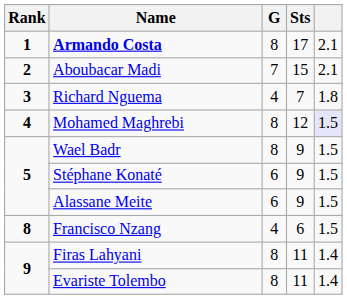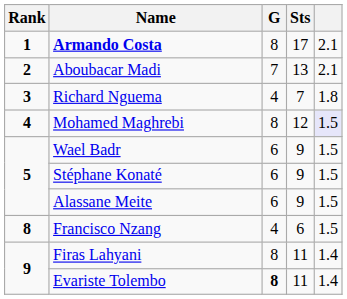 <table class="wikitable" style="text-align:center; font-size:90%;">
 <tr>
 <th width=10px>Rank</th>
 <th width=185px>Name</th>
 <th width=15px>G</th>
 <th width=10px>Sts</th>
 <th width=10px></th>
 </tr>
 <tr>
 <td><strong>1</strong></td>
 <td align=left> <strong><a href='#'>Armando Costa</a></strong></td>
 <td>8</td>
 <td>17</td>
 <td>2.1</td>
 </tr>
 <tr>
 <td><strong>2</strong></td>
 <td align=left> <a href='#'>Aboubacar Madi</a></td>
 <td>7</td>
-<td>15</td>
+<td>13</td>
 <td>2.1</td>
 </tr>
 <tr>
 <td><strong>3</strong></td>
 <td align=left> <a href='#'>Richard Nguema</a></td>
 <td>4</td>
 <td>7</td>
 <td>1.8</td>
 </tr>
 <tr>
 <td><strong>4</strong></td>
 <td align=left> <a href='#'>Mohamed Maghrebi</a></td>
 <td>8</td>
 <td>12</td>
 <td style="background: lavender;">1.5</td>
 </tr>
 <tr>
 <td rowspan=3><strong>5</strong></td>
 <td align=left> <a href='#'>Wael Badr</a></td>
-<td>8</td>
+<td>6</td>
 <td>9</td>
 <td>1.5</td>
 </tr>
 <tr>
 <td align=left> <a href='#'>Stéphane Konaté</a></td>
 <td>6</td>
 <td>9</td>
 <td>1.5</td>
 </tr>
 <tr>
 <td align=left> <a href='#'>Alassane Meite</a></td>
 <td>6</td>
 <td>9</td>
 <td>1.5</td>
 </tr>
 <tr>
 <td><strong>8</strong></td>
 <td align=left> <a href='#'>Francisco Nzang</a></td>
 <td>4</td>
 <td>6</td>
 <td>1.5</td>
 </tr>
 <tr>
 <td rowspan=2><strong>9</strong></td>
 <td align=left> <a href='#'>Firas Lahyani</a></td>
 <td>8</td>
 <td>11</td>
 <td>1.4</td>
 </tr>
 <tr>
 <td align=left> <a href='#'>Evariste Tolembo</a></td>
-<td>8</td>
+<td><strong>8</strong></td>
 <td>11</td>
 <td>1.4</td>
 </tr>
 </table>
